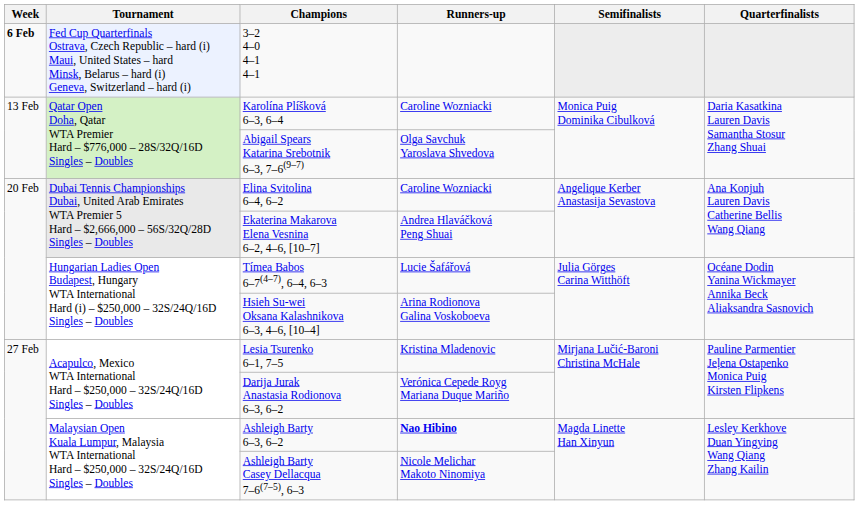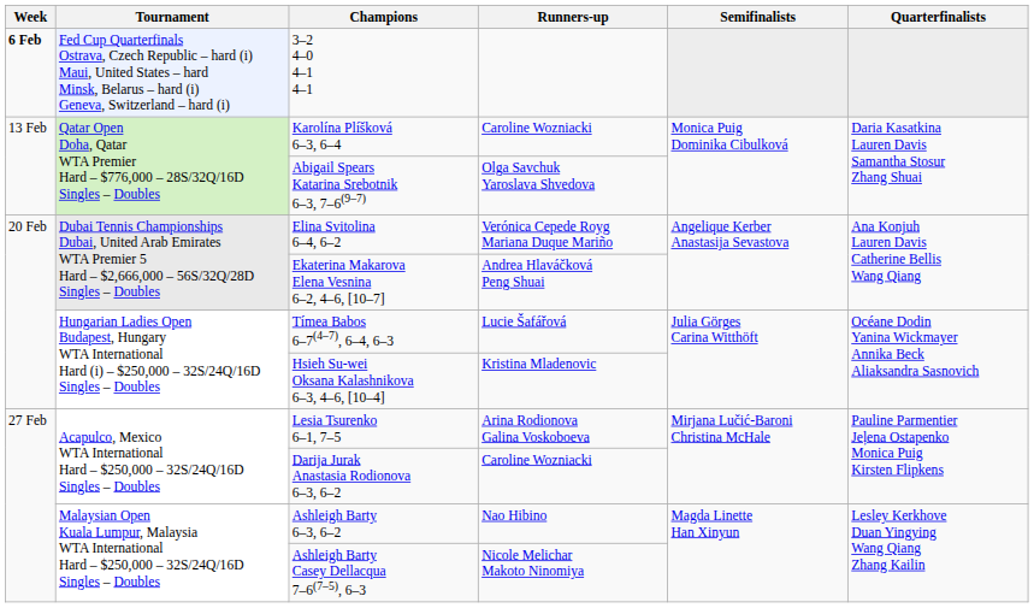 <table class=wikitable style=font-size:95%>
 <tr>
 <th style="width:48px;">Week</th>
 <th style="width:248px;">Tournament</th>
 <th style="width:200px;">Champions</th>
 <th style="width:200px;">Runners-up</th>
 <th style="width:190px;">Semifinalists</th>
 <th style="width:190px;">Quarterfinalists</th>
 </tr>
 <tr valign=top>
 <td><strong>6 Feb</strong></td>
 <td style="background:#ECF2FF;"><a href='#'>Fed Cup Quarterfinals</a> <br> <a href='#'>Ostrava</a>, Czech Republic – hard (i)<br> <a href='#'>Maui</a>, United States – hard<br> <a href='#'>Minsk</a>, Belarus – hard (i)<br> <a href='#'>Geneva</a>, Switzerland – hard (i)</td>
 <td> 3–2<br> 4–0<br> 4–1<br> 4–1</td>
 <td><br><br><br></td>
 <td style="background:#ededed;"></td>
 <td style="background:#ededed;"></td>
 </tr>
 <tr valign=top>
 <td rowspan=2>13 Feb</td>
 <td style="background:#D4F1C5;" rowspan="2"><a href='#'>Qatar Open</a><br> <a href='#'>Doha</a>, Qatar<br>WTA Premier<br>Hard – $776,000 – 28S/32Q/16D<br><a href='#'>Singles</a> – <a href='#'>Doubles</a></td>
 <td> <a href='#'>Karolína Plíšková</a><br>6–3, 6–4</td>
 <td> <a href='#'>Caroline Wozniacki</a></td>
 <td rowspan=2> <a href='#'>Monica Puig</a> <br>  <a href='#'>Dominika Cibulková</a></td>
 <td rowspan=2> <a href='#'>Daria Kasatkina</a><br> <a href='#'>Lauren Davis</a><br> <a href='#'>Samantha Stosur</a><br>  <a href='#'>Zhang Shuai</a></td>
 </tr>
 <tr valign=top>
 <td> <a href='#'>Abigail Spears</a> <br>  <a href='#'>Katarina Srebotnik</a> <br> 6–3, 7–6<sup>(9–7)</sup></td>
 <td> <a href='#'>Olga Savchuk</a> <br>  <a href='#'>Yaroslava Shvedova</a></td>
 </tr>
 <tr valign=top>
 <td rowspan=4>20 Feb</td>
 <td style="background:#E9E9E9;" rowspan="2"><a href='#'>Dubai Tennis Championships</a><br> <a href='#'>Dubai</a>, United Arab Emirates<br>WTA Premier 5<br>Hard – $2,666,000 – 56S/32Q/28D<br><a href='#'>Singles</a> – <a href='#'>Doubles</a></td>
 <td> <a href='#'>Elina Svitolina</a><br>6–4, 6–2</td>
-<td> <a href='#'>Caroline Wozniacki</a></td>
+<td> <a href='#'>Verónica Cepede Royg</a> <br>  <a href='#'>Mariana Duque Mariño</a></td>
 <td rowspan=2> <a href='#'>Angelique Kerber</a><br> <a href='#'>Anastasija Sevastova</a></td>
 <td rowspan=2> <a href='#'>Ana Konjuh</a> <br> <a href='#'>Lauren Davis</a><br> <a href='#'>Catherine Bellis</a><br>  <a href='#'>Wang Qiang</a></td>
 </tr>
 <tr valign=top>
 <td> <a href='#'>Ekaterina Makarova</a> <br>  <a href='#'>Elena Vesnina</a> <br> 6–2, 4–6, [10–7]</td>
 <td> <a href='#'>Andrea Hlaváčková</a> <br>  <a href='#'>Peng Shuai</a></td>
 </tr>
 <tr valign=top>
 <td style="background:#fff;" rowspan="2"><a href='#'>Hungarian Ladies Open</a><br> <a href='#'>Budapest</a>, Hungary<br>WTA International<br>Hard (i) – $250,000 – 32S/24Q/16D<br><a href='#'>Singles</a> – <a href='#'>Doubles</a></td>
 <td> <a href='#'>Tímea Babos</a><br> 6–7<sup>(4–7)</sup>, 6–4, 6–3</td>
 <td> <a href='#'>Lucie Šafářová</a></td>
 <td rowspan=2> <a href='#'>Julia Görges</a><br>  <a href='#'>Carina Witthöft</a></td>
 <td rowspan=2> <a href='#'>Océane Dodin</a><br> <a href='#'>Yanina Wickmayer</a><br> <a href='#'>Annika Beck</a><br>  <a href='#'>Aliaksandra Sasnovich</a></td>
 </tr>
 <tr valign=top>
 <td> <a href='#'>Hsieh Su-wei</a> <br>  <a href='#'>Oksana Kalashnikova</a> <br> 6–3, 4–6, [10–4]</td>
-<td> <a href='#'>Arina Rodionova</a> <br>  <a href='#'>Galina Voskoboeva</a></td>
+<td> <a href='#'>Kristina Mladenovic</a></td>
 </tr>
 <tr valign=top>
 <td rowspan=4>27 Feb</td>
 <td style="background:#fff;" rowspan="2"><br> <a href='#'>Acapulco</a>, Mexico<br>WTA International<br>Hard – $250,000 – 32S/24Q/16D<br><a href='#'>Singles</a> – <a href='#'>Doubles</a></td>
 <td> <a href='#'>Lesia Tsurenko</a><br>6–1, 7–5</td>
-<td> <a href='#'>Kristina Mladenovic</a></td>
+<td> <a href='#'>Arina Rodionova</a> <br>  <a href='#'>Galina Voskoboeva</a></td>
 <td rowspan=2> <a href='#'>Mirjana Lučić-Baroni</a> <br>  <a href='#'>Christina McHale</a></td>
 <td rowspan=2> <a href='#'>Pauline Parmentier</a> <br> <a href='#'>Jeļena Ostapenko</a><br> <a href='#'>Monica Puig</a> <br>  <a href='#'>Kirsten Flipkens</a></td>
 </tr>
 <tr valign=top>
 <td> <a href='#'>Darija Jurak</a> <br>  <a href='#'>Anastasia Rodionova</a> <br> 6–3, 6–2</td>
-<td> <a href='#'>Verónica Cepede Royg</a> <br>  <a href='#'>Mariana Duque Mariño</a></td>
+<td> <a href='#'>Caroline Wozniacki</a></td>
 </tr>
 <tr valign=top>
 <td style="background:#fff;" rowspan="2"><a href='#'>Malaysian Open</a><br>  <a href='#'>Kuala Lumpur</a>, Malaysia<br>WTA International<br>Hard – $250,000 – 32S/24Q/16D<br> <a href='#'>Singles</a> – <a href='#'>Doubles</a></td>
 <td> <a href='#'>Ashleigh Barty</a><br> 6–3, 6–2</td>
-<td><strong> <a href='#'>Nao Hibino</a></strong></td>
+<td> <a href='#'>Nao Hibino</a></td>
 <td rowspan=2> <a href='#'>Magda Linette</a> <br>  <a href='#'>Han Xinyun</a></td>
 <td rowspan=2> <a href='#'>Lesley Kerkhove</a> <br> <a href='#'>Duan Yingying</a> <br> <a href='#'>Wang Qiang</a> <br>  <a href='#'>Zhang Kailin</a></td>
 </tr>
 <tr valign=top>
 <td> <a href='#'>Ashleigh Barty</a> <br>  <a href='#'>Casey Dellacqua</a><br> 7–6<sup>(7–5)</sup>, 6–3</td>
 <td> <a href='#'>Nicole Melichar</a> <br>  <a href='#'>Makoto Ninomiya</a></td>
 </tr>
 </table>
